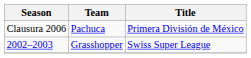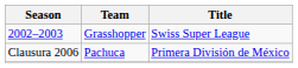 <table class="wikitable">
 <tr>
 <th>Season</th>
 <th>Team</th>
 <th>Title</th>
 </tr>
 <tr>
+<td><a href='#'>2002–2003</a></td>
+<td> <a href='#'>Grasshopper</a></td>
+<td><a href='#'>Swiss Super League</a></td>
+</tr>
+<tr>
 <td>Clausura 2006</td>
 <td> <a href='#'>Pachuca</a></td>
 <td><a href='#'>Primera División de México</a></td>
 </tr>
 <tr>
-<td><a href='#'>2002–2003</a></td>
-<td> <a href='#'>Grasshopper</a></td>
-<td><a href='#'>Swiss Super League</a></td>
-</tr>
-<tr>
 </tr>
 </table>
